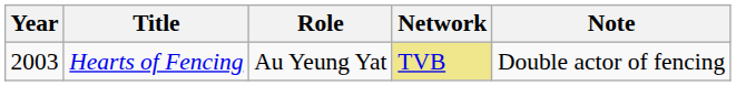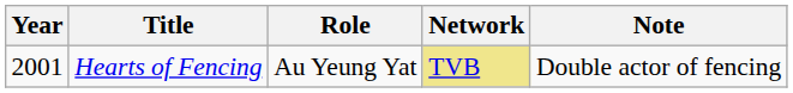 <table class="wikitable plainrowheaders">
 <tr>
 <th scope="col">Year</th>
 <th scope="col">Title</th>
 <th scope="col">Role</th>
 <th scope="col">Network</th>
 <th scope="col">Note</th>
 </tr>
 <tr>
-<td rowspan="1">2003</td>
+<td rowspan="1">2001</td>
 <td><em><a href='#'>Hearts of Fencing</a></em></td>
 <td>Au Yeung Yat</td>
 <td rowspan="1" style="background: khaki;"><a href='#'>TVB</a></td>
 <td>Double actor of fencing</td>
 </tr>
 </table>
